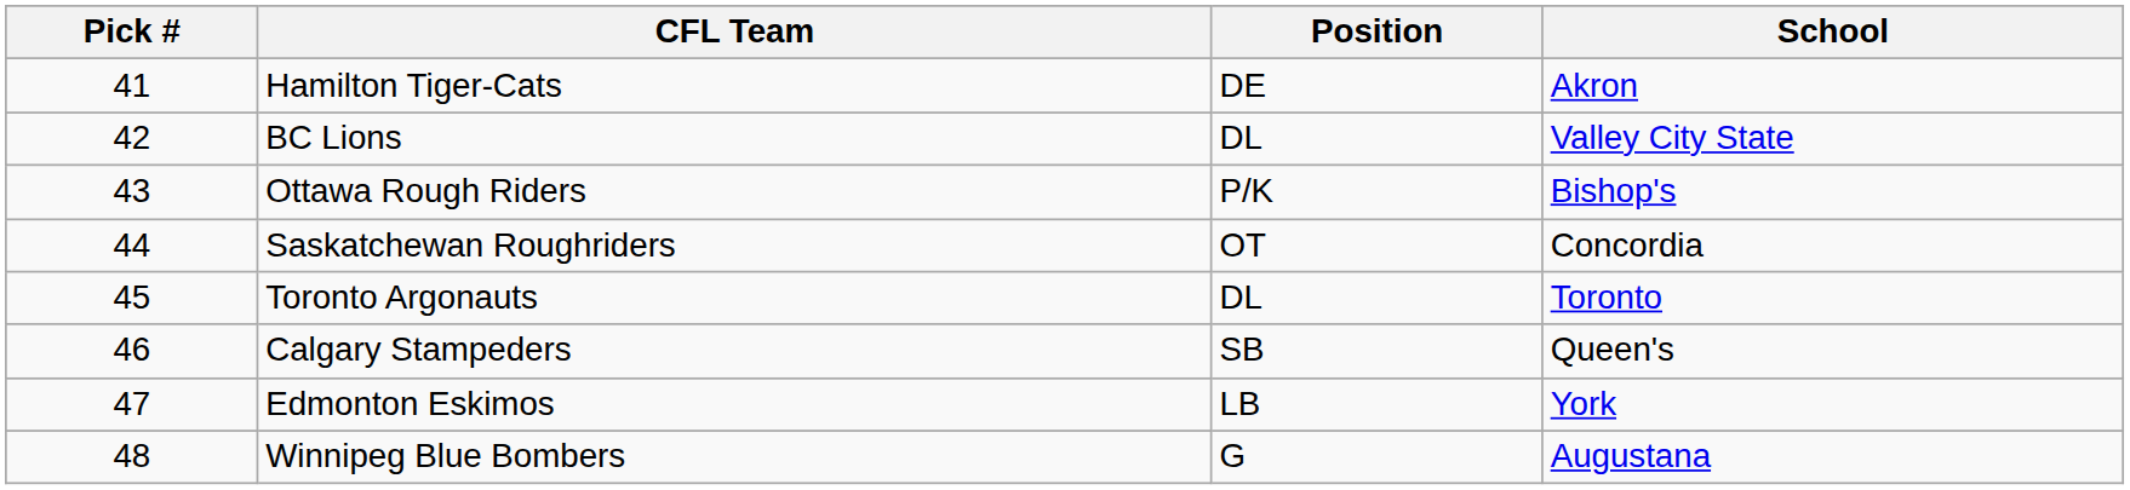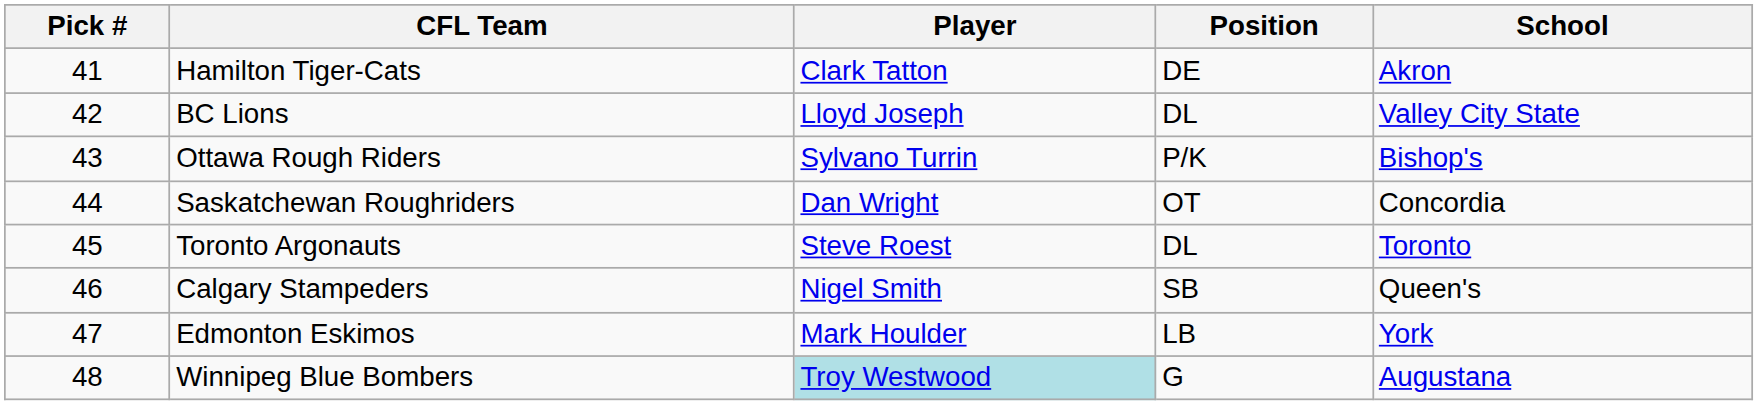 <table class="wikitable" style="width: 80%">
 <tr>
 <th>Pick #</th>
 <th>CFL Team</th>
+<th>Player</th>
 <th>Position</th>
 <th>School</th>
 </tr>
 <tr>
 <td align=center>41</td>
 <td>Hamilton Tiger-Cats</td>
+<td><a href='#'>Clark Tatton</a></td>
 <td>DE</td>
 <td><a href='#'>Akron</a></td>
 </tr>
 <tr>
 <td align=center>42</td>
 <td>BC Lions</td>
+<td><a href='#'>Lloyd Joseph</a></td>
 <td>DL</td>
 <td><a href='#'>Valley City State</a></td>
 </tr>
 <tr>
 <td align=center>43</td>
 <td>Ottawa Rough Riders</td>
+<td><a href='#'>Sylvano Turrin</a></td>
 <td>P/K</td>
 <td><a href='#'>Bishop's</a></td>
 </tr>
 <tr>
 <td align=center>44</td>
 <td>Saskatchewan Roughriders</td>
+<td><a href='#'>Dan Wright</a></td>
 <td>OT</td>
 <td>Concordia</td>
 </tr>
 <tr>
 <td align=center>45</td>
 <td>Toronto Argonauts</td>
+<td><a href='#'>Steve Roest</a></td>
 <td>DL</td>
 <td><a href='#'>Toronto</a></td>
 </tr>
 <tr>
 <td align=center>46</td>
 <td>Calgary Stampeders</td>
+<td><a href='#'>Nigel Smith</a></td>
 <td>SB</td>
 <td>Queen's</td>
 </tr>
 <tr>
 <td align=center>47</td>
 <td>Edmonton Eskimos</td>
+<td><a href='#'>Mark Houlder</a></td>
 <td>LB</td>
 <td><a href='#'>York</a></td>
 </tr>
 <tr>
 <td align=center>48</td>
 <td>Winnipeg Blue Bombers</td>
+<td bgcolor="#B0E0E6"><a href='#'>Troy Westwood</a></td>
 <td>G</td>
 <td><a href='#'>Augustana</a></td>
 </tr>
 </table>
